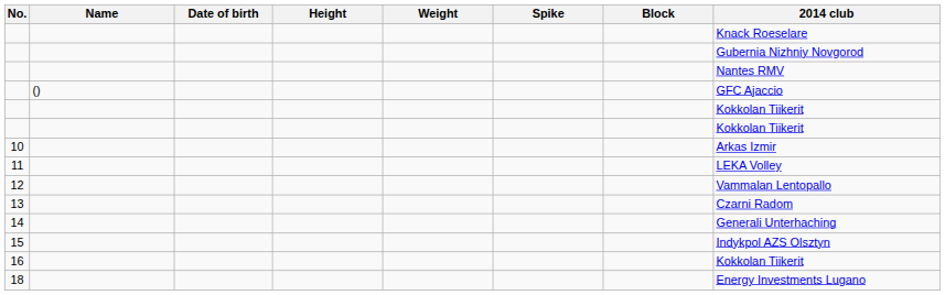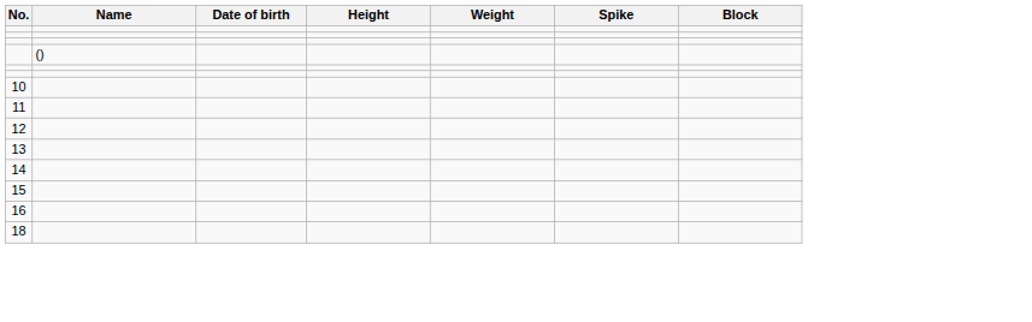 <table class="wikitable sortable" style="font-size:100%; text-align:center;">
 <tr>
 <th>No.</th>
 <th style="width:12em">Name</th>
 <th style="width:8em">Date of birth</th>
 <th style="width:9em">Height</th>
 <th style="width:9em">Weight</th>
 <th style="width:9em">Spike</th>
 <th style="width:9em">Block</th>
-<th style="width:19em">2014 club</th>
 </tr>
 <tr>
 <td></td>
 <td align=left></td>
 <td align=right></td>
 <td></td>
 <td></td>
 <td></td>
 <td></td>
-<td align=left> <a href='#'>Knack Roeselare</a></td>
 </tr>
 <tr>
 <td></td>
 <td align=left></td>
 <td align=right></td>
 <td></td>
 <td></td>
 <td></td>
 <td></td>
-<td align=left> <a href='#'>Gubernia Nizhniy Novgorod</a></td>
 </tr>
 <tr>
 <td></td>
 <td align=left></td>
 <td align=right></td>
 <td></td>
 <td></td>
 <td></td>
 <td></td>
-<td align=left> <a href='#'>Nantes RMV</a></td>
 </tr>
 <tr>
 <td></td>
 <td align=left> ()</td>
 <td align=right></td>
 <td></td>
 <td></td>
 <td></td>
 <td></td>
-<td align=left> <a href='#'>GFC Ajaccio</a></td>
 </tr>
 <tr>
 <td></td>
 <td align=left></td>
 <td align=right></td>
 <td></td>
 <td></td>
 <td></td>
 <td></td>
-<td align=left> <a href='#'>Kokkolan Tiikerit</a></td>
 </tr>
 <tr>
 <td></td>
 <td align=left></td>
 <td align=right></td>
 <td></td>
 <td></td>
 <td></td>
 <td></td>
-<td align=left> <a href='#'>Kokkolan Tiikerit</a></td>
 </tr>
 <tr>
 <td>10</td>
 <td align=left></td>
 <td align=right></td>
 <td></td>
 <td></td>
 <td></td>
 <td></td>
-<td align=left> <a href='#'>Arkas Izmir</a></td>
 </tr>
 <tr>
 <td>11</td>
 <td align=left></td>
 <td align=right></td>
 <td></td>
 <td></td>
 <td></td>
 <td></td>
-<td align=left> <a href='#'>LEKA Volley</a></td>
 </tr>
 <tr>
 <td>12</td>
 <td align=left></td>
 <td align=right></td>
 <td></td>
 <td></td>
 <td></td>
 <td></td>
-<td align=left> <a href='#'>Vammalan Lentopallo</a></td>
 </tr>
 <tr>
 <td>13</td>
 <td align=left></td>
 <td align=right></td>
 <td></td>
 <td></td>
 <td></td>
 <td></td>
-<td align=left> <a href='#'>Czarni Radom</a></td>
 </tr>
 <tr>
 <td>14</td>
 <td align=left></td>
 <td align=right></td>
 <td></td>
 <td></td>
 <td></td>
 <td></td>
-<td align=left> <a href='#'>Generali Unterhaching</a></td>
 </tr>
 <tr>
 <td>15</td>
 <td align=left></td>
 <td align=right></td>
 <td></td>
 <td></td>
 <td></td>
 <td></td>
-<td align=left> <a href='#'>Indykpol AZS Olsztyn</a></td>
 </tr>
 <tr>
 <td>16</td>
 <td align=left></td>
 <td align=right></td>
 <td></td>
 <td></td>
 <td></td>
 <td></td>
-<td align=left> <a href='#'>Kokkolan Tiikerit</a></td>
 </tr>
 <tr>
 <td>18</td>
 <td align=left></td>
 <td align=right></td>
 <td></td>
 <td></td>
 <td></td>
 <td></td>
-<td align=left> <a href='#'>Energy Investments Lugano</a></td>
 </tr>
 </table>
